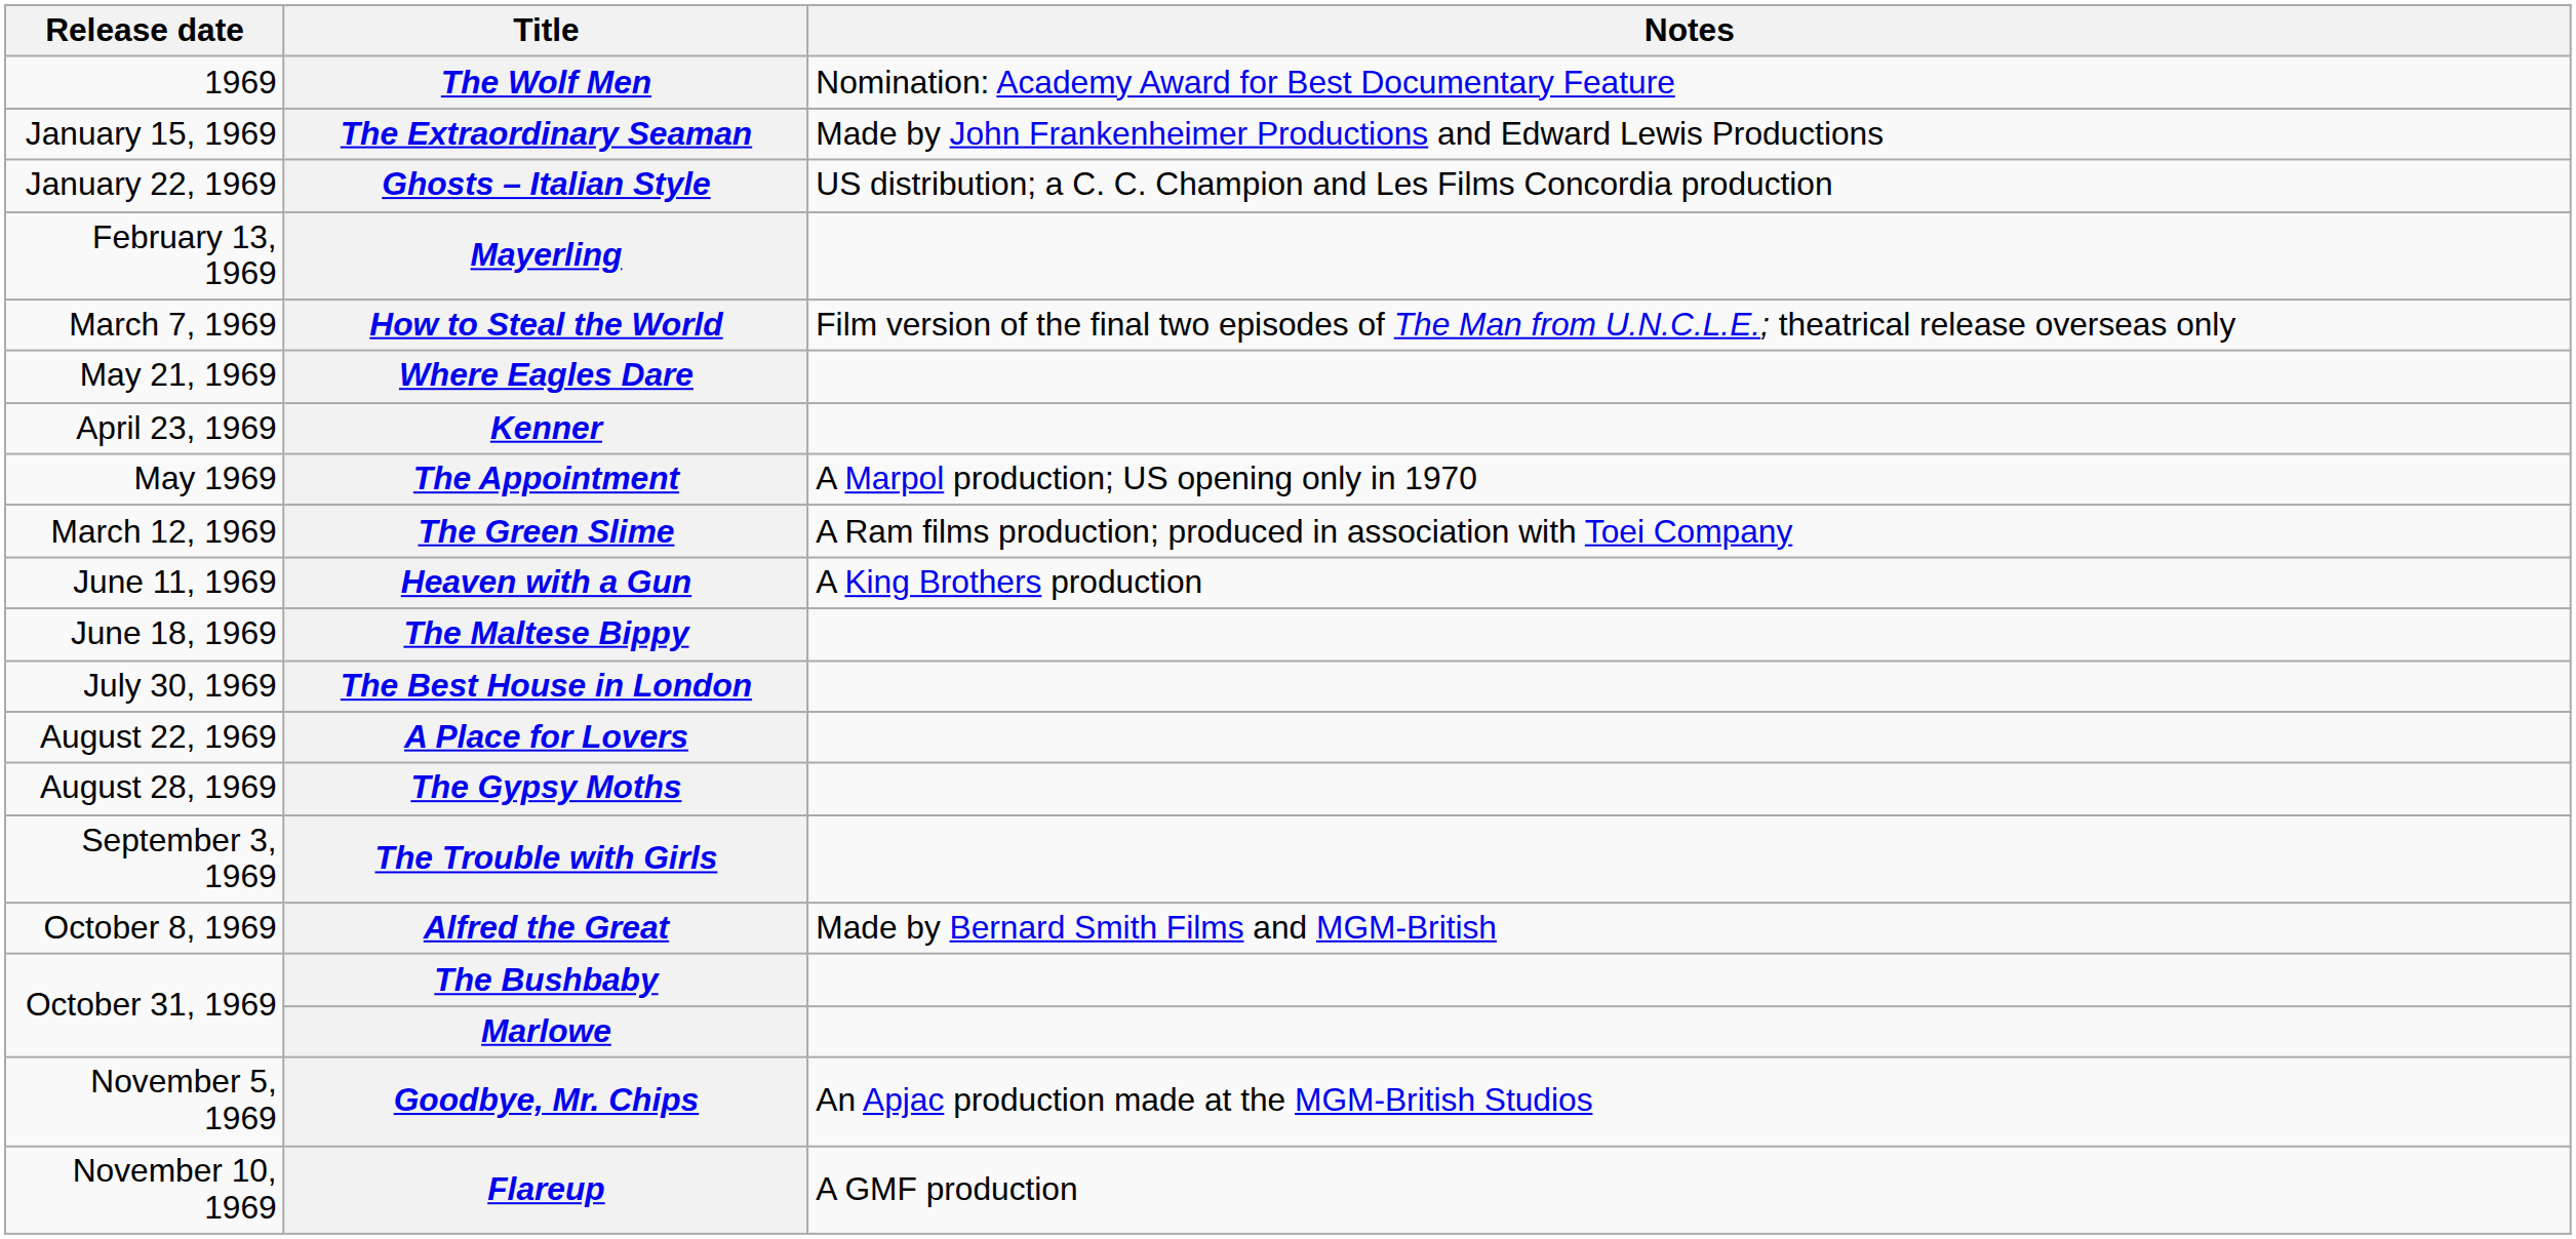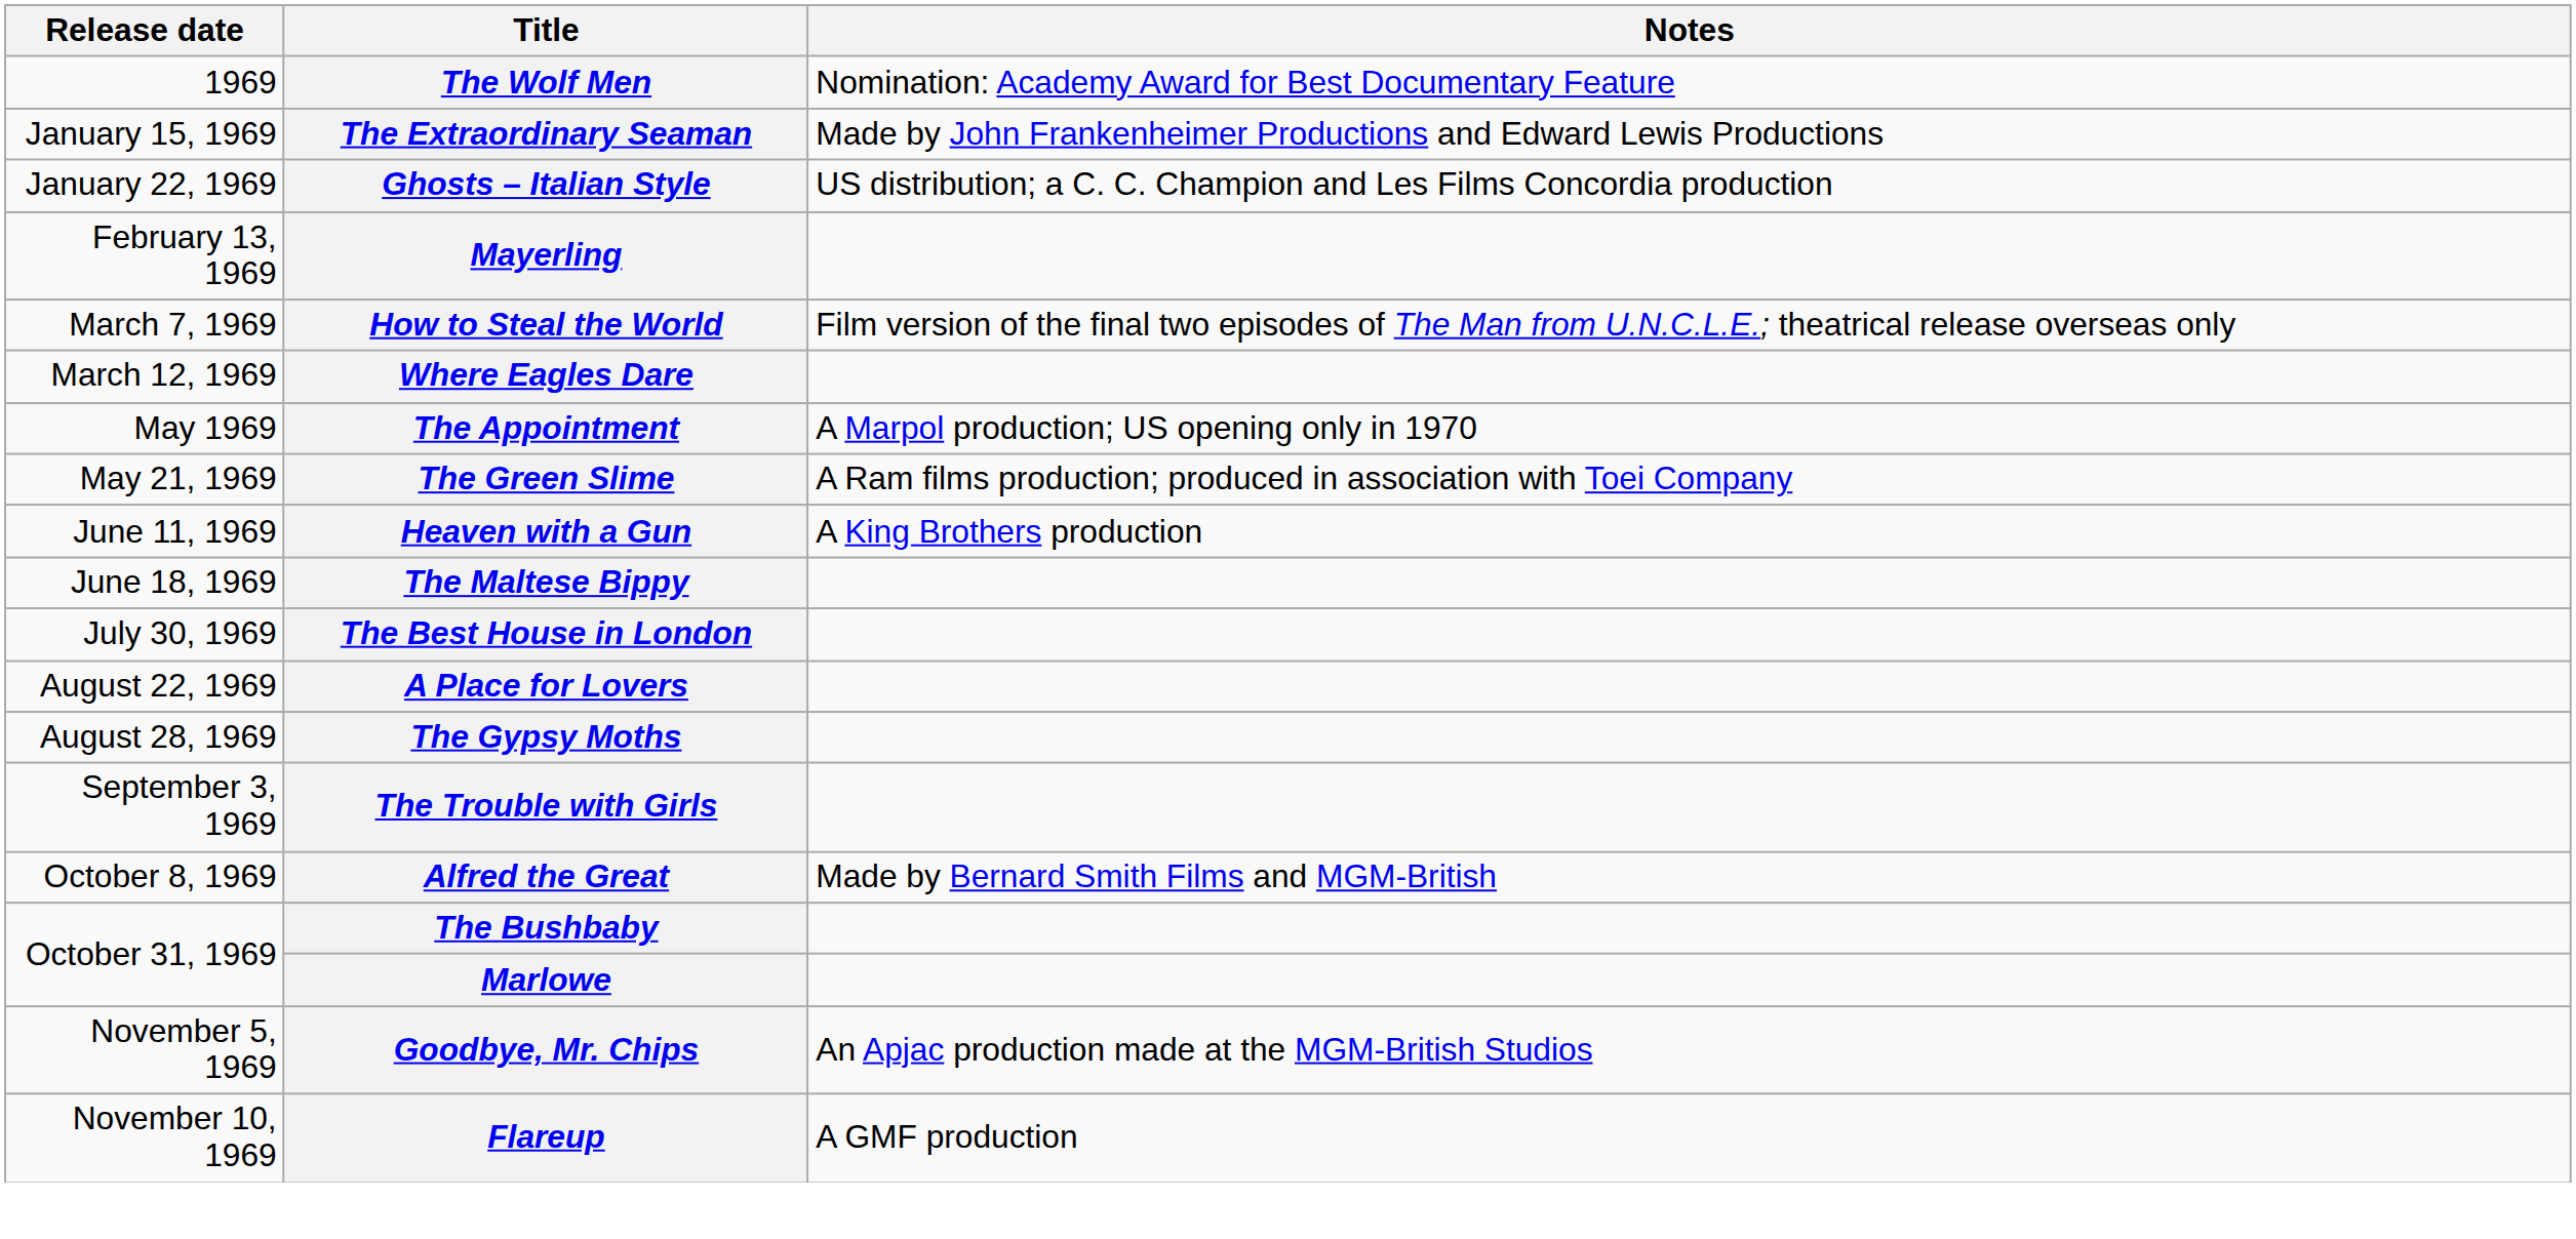 <table class="wikitable sortable" style="width:100%;">
 <tr>
 <th scope="col" style="width:130px;">Release date</th>
 <th>Title</th>
 <th>Notes</th>
 </tr>
 <tr>
 <td style="text-align:right;">1969</td>
 <th scope="row"><em><a href='#'>The Wolf Men</a></em></th>
 <td>Nomination: <a href='#'>Academy Award for Best Documentary Feature</a></td>
 </tr>
 <tr>
 <td style="text-align:right;">January 15, 1969</td>
 <th scope="row"><em><a href='#'>The Extraordinary Seaman</a></em></th>
 <td>Made by <a href='#'>John Frankenheimer Productions</a> and Edward Lewis Productions</td>
 </tr>
 <tr>
 <td style="text-align:right;">January 22, 1969</td>
 <th scope="row"><em><a href='#'>Ghosts – Italian Style</a></em></th>
 <td>US distribution; a C. C. Champion and Les Films Concordia production</td>
 </tr>
 <tr>
 <td style="text-align:right;">February 13, 1969</td>
 <th scope="row"><em><a href='#'>Mayerling</a></em></th>
 <td></td>
 </tr>
 <tr>
 <td style="text-align:right;">March 7, 1969</td>
 <th scope="row"><em><a href='#'>How to Steal the World</a></em></th>
 <td>Film version of the final two episodes of <em><a href='#'>The Man from U.N.C.L.E.</a>;</em> theatrical release overseas only</td>
 </tr>
 <tr>
-<td style="text-align:right;">May 21, 1969</td>
+<td style="text-align:right;">March 12, 1969</td>
 <th scope="row"><em><a href='#'>Where Eagles Dare</a></em></th>
-<td></td>
-</tr>
-<tr>
-<td style="text-align:right;">April 23, 1969</td>
-<th scope="row"><em><a href='#'>Kenner</a></em></th>
 <td></td>
 </tr>
 <tr>
 <td style="text-align:right;">May 1969</td>
 <th scope="row"><em><a href='#'>The Appointment</a></em></th>
 <td>A <a href='#'>Marpol</a> production; US opening only in 1970</td>
 </tr>
 <tr>
-<td style="text-align:right;">March 12, 1969</td>
+<td style="text-align:right;">May 21, 1969</td>
 <th scope="row"><em><a href='#'>The Green Slime</a></em></th>
 <td>A Ram films production; produced in association with <a href='#'>Toei Company</a></td>
 </tr>
 <tr>
 <td style="text-align:right;">June 11, 1969</td>
 <th scope="row"><em><a href='#'>Heaven with a Gun</a></em></th>
 <td>A <a href='#'>King Brothers</a> production</td>
 </tr>
 <tr>
 <td style="text-align:right;">June 18, 1969</td>
 <th scope="row"><em><a href='#'>The Maltese Bippy</a></em></th>
 <td></td>
 </tr>
 <tr>
 <td style="text-align:right;">July 30, 1969</td>
 <th scope="row"><em><a href='#'>The Best House in London</a></em></th>
 <td></td>
 </tr>
 <tr>
 <td style="text-align:right;">August 22, 1969</td>
 <th scope="row"><em><a href='#'>A Place for Lovers</a></em></th>
 <td></td>
 </tr>
 <tr>
 <td style="text-align:right;">August 28, 1969</td>
 <th scope="row"><em><a href='#'>The Gypsy Moths</a></em></th>
 <td></td>
 </tr>
 <tr>
 <td style="text-align:right;">September 3, 1969</td>
 <th scope="row"><em><a href='#'>The Trouble with Girls</a></em></th>
 <td></td>
 </tr>
 <tr>
 <td style="text-align:right;">October 8, 1969</td>
 <th scope="row"><em><a href='#'>Alfred the Great</a></em></th>
 <td>Made by <a href='#'>Bernard Smith Films</a> and <a href='#'>MGM-British</a></td>
 </tr>
 <tr>
 <td rowspan="2" style="text-align:right;">October 31, 1969</td>
 <th scope="row"><em><a href='#'>The Bushbaby</a></em></th>
 <td></td>
 </tr>
 <tr>
 <th scope="row"><em><a href='#'>Marlowe</a></em></th>
 <td></td>
 </tr>
 <tr>
 <td style="text-align:right;">November 5, 1969</td>
 <th scope="row"><em><a href='#'>Goodbye, Mr. Chips</a></em></th>
 <td>An <a href='#'>Apjac</a> production made at the <a href='#'>MGM-British Studios</a></td>
 </tr>
 <tr>
 <td style="text-align:right;">November 10, 1969</td>
 <th scope="row"><em><a href='#'>Flareup</a></em></th>
 <td>A GMF production</td>
 </tr>
 </table>
